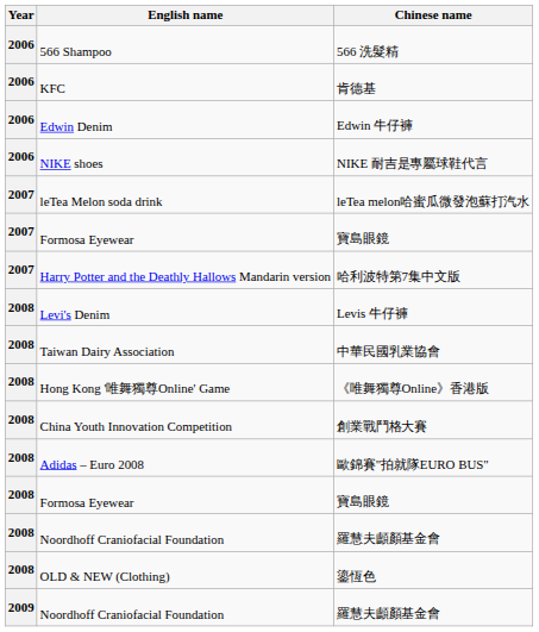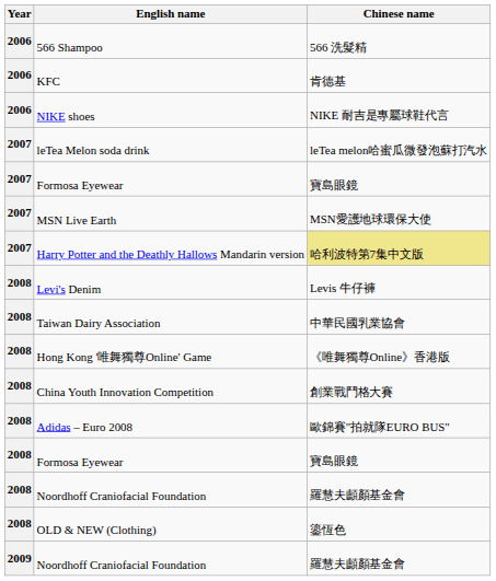 <table class="wikitable">
 <tr>
 <th>Year</th>
 <th>English name</th>
 <th>Chinese name</th>
 </tr>
 <tr>
 <th>2006</th>
 <td><br>566 Shampoo</td>
 <td><br>566 洗髮精</td>
 </tr>
 <tr>
 <th>2006</th>
 <td><br>KFC</td>
 <td><br>肯德基</td>
 </tr>
 <tr>
 <th>2006</th>
-<td><br><a href='#'>Edwin</a> Denim</td>
-<td><br>Edwin 牛仔褲</td>
-</tr>
-<tr>
-<th>2006</th>
 <td><br><a href='#'>NIKE</a> shoes</td>
 <td><br>NIKE 耐吉是專屬球鞋代言</td>
 </tr>
 <tr>
 <th>2007</th>
 <td><br>leTea Melon soda drink</td>
 <td><br>leTea melon哈蜜瓜微發泡蘇打汽水</td>
 </tr>
 <tr>
 <th>2007</th>
 <td><br>Formosa Eyewear</td>
 <td><br>寶島眼鏡</td>
 </tr>
 <tr>
 <th>2007</th>
+<td><br>MSN Live Earth</td>
+<td><br>MSN愛護地球環保大使</td>
+</tr>
+<tr>
+<th>2007</th>
 <td><br><a href='#'>Harry Potter and the Deathly Hallows</a> Mandarin version</td>
-<td><br>哈利波特第7集中文版</td>
+<td style="background: khaki;"><br>哈利波特第7集中文版</td>
 </tr>
 <tr>
 <th>2008</th>
 <td><br><a href='#'>Levi's</a> Denim</td>
 <td><br>Levis 牛仔褲</td>
 </tr>
 <tr>
 <th>2008</th>
 <td><br>Taiwan Dairy Association</td>
 <td><br>中華民國乳業協會</td>
 </tr>
 <tr>
 <th>2008</th>
 <td><br>Hong Kong '唯舞獨尊Online' Game</td>
 <td><br>《唯舞獨尊Online》香港版</td>
 </tr>
 <tr>
 <th>2008</th>
 <td><br>China Youth Innovation Competition</td>
 <td><br>創業戰鬥格大賽</td>
 </tr>
 <tr>
 <th>2008</th>
 <td><br><a href='#'>Adidas</a> – Euro 2008</td>
 <td><br>歐錦賽"拍就隊EURO BUS"</td>
 </tr>
 <tr>
 <th>2008</th>
 <td><br>Formosa Eyewear</td>
 <td><br>寶島眼鏡</td>
 </tr>
 <tr>
 <th>2008</th>
 <td><br>Noordhoff Craniofacial Foundation</td>
 <td><br>羅慧夫顱顏基金會</td>
 </tr>
 <tr>
 <th>2008</th>
 <td><br>OLD & NEW (Clothing)</td>
 <td><br>鎏恆色</td>
 </tr>
 <tr>
 <th>2009</th>
 <td><br>Noordhoff Craniofacial Foundation</td>
 <td><br>羅慧夫顱顏基金會</td>
 </tr>
 </table>
